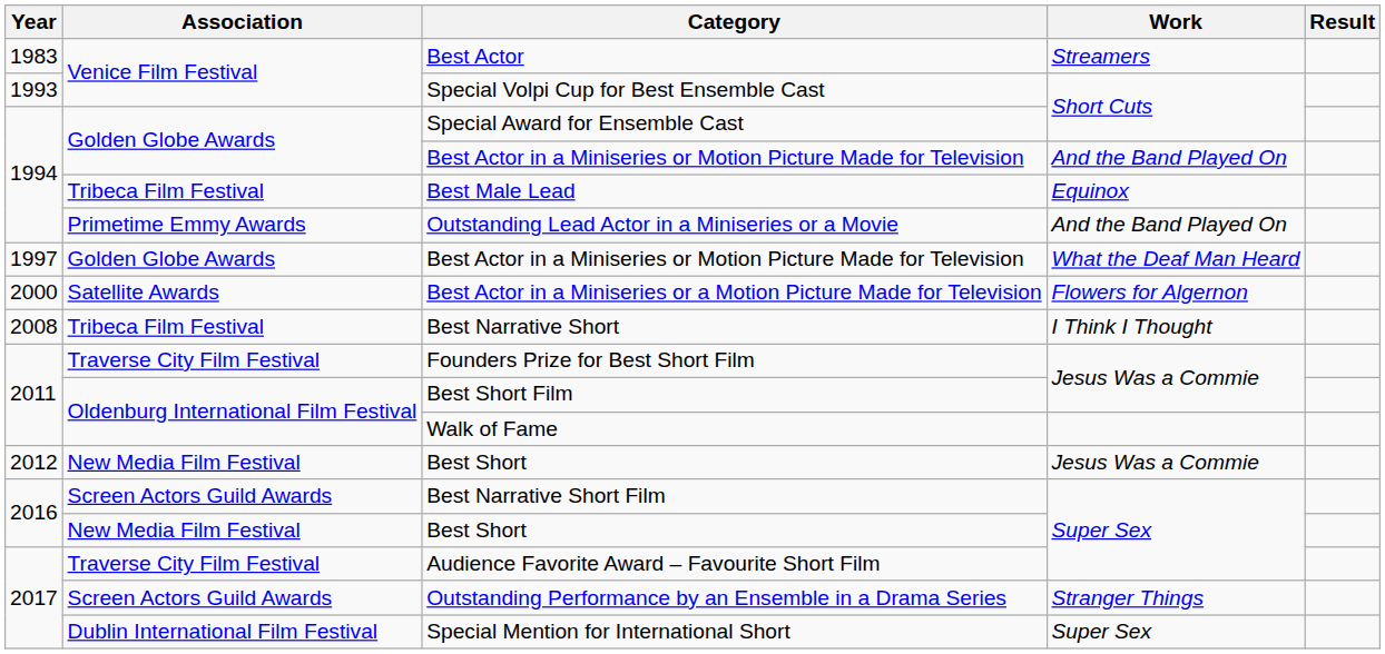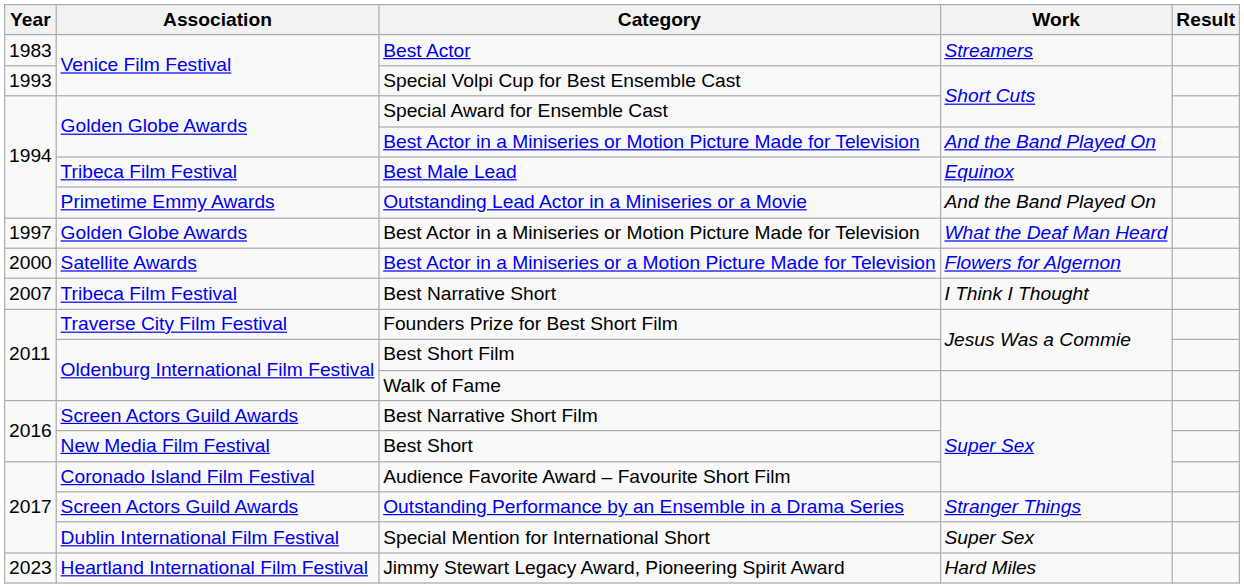 <table class="wikitable sortable">
 <tr>
 <th>Year</th>
 <th>Association</th>
 <th>Category</th>
 <th>Work</th>
 <th>Result</th>
 </tr>
 <tr>
 <td>1983</td>
 <td rowspan="2"><a href='#'>Venice Film Festival</a></td>
 <td><a href='#'>Best Actor</a></td>
 <td><em><a href='#'>Streamers</a></em></td>
 <td></td>
 </tr>
 <tr>
 <td>1993</td>
 <td>Special Volpi Cup for Best Ensemble Cast</td>
 <td rowspan="2"><em><a href='#'>Short Cuts</a></em></td>
 <td></td>
 </tr>
 <tr>
 <td rowspan="4">1994</td>
 <td rowspan="2"><a href='#'>Golden Globe Awards</a></td>
 <td>Special Award for Ensemble Cast </td>
 <td></td>
 </tr>
 <tr>
 <td><a href='#'>Best Actor in a Miniseries or Motion Picture Made for Television</a></td>
 <td><em><a href='#'>And the Band Played On</a></em></td>
 <td></td>
 </tr>
 <tr>
 <td><a href='#'>Tribeca Film Festival</a></td>
 <td><a href='#'>Best Male Lead</a></td>
 <td><em><a href='#'>Equinox</a></em></td>
 <td></td>
 </tr>
 <tr>
 <td><a href='#'>Primetime Emmy Awards</a></td>
 <td><a href='#'>Outstanding Lead Actor in a Miniseries or a Movie</a></td>
 <td><em>And the Band Played On</em></td>
 <td></td>
 </tr>
 <tr>
 <td>1997</td>
 <td><a href='#'>Golden Globe Awards</a></td>
 <td>Best Actor in a Miniseries or Motion Picture Made for Television</td>
 <td><em><a href='#'>What the Deaf Man Heard</a></em></td>
 <td></td>
 </tr>
 <tr>
 <td>2000</td>
 <td><a href='#'>Satellite Awards</a></td>
 <td><a href='#'>Best Actor in a Miniseries or a Motion Picture Made for Television</a></td>
 <td><em><a href='#'>Flowers for Algernon</a></em></td>
 <td></td>
 </tr>
 <tr>
-<td>2008</td>
+<td>2007</td>
 <td><a href='#'>Tribeca Film Festival</a></td>
 <td>Best Narrative Short</td>
 <td><em>I Think I Thought</em></td>
 <td></td>
 </tr>
 <tr>
 <td rowspan="3">2011</td>
 <td><a href='#'>Traverse City Film Festival</a></td>
 <td>Founders Prize for Best Short Film</td>
 <td rowspan="2"><em>Jesus Was a Commie</em></td>
 <td></td>
 </tr>
 <tr>
 <td rowspan="2"><a href='#'>Oldenburg International Film Festival</a></td>
 <td>Best Short Film</td>
 <td></td>
 </tr>
 <tr>
 <td>Walk of Fame</td>
 <td></td>
 <td></td>
 </tr>
 <tr>
-<td>2012</td>
-<td><a href='#'>New Media Film Festival</a></td>
-<td>Best Short</td>
-<td><em>Jesus Was a Commie</em></td>
-<td></td>
-</tr>
-<tr>
 <td rowspan="2">2016</td>
 <td><a href='#'>Screen Actors Guild Awards</a></td>
 <td>Best Narrative Short Film</td>
 <td rowspan="3"><em><a href='#'>Super Sex</a></em></td>
 <td></td>
 </tr>
 <tr>
 <td><a href='#'>New Media Film Festival</a></td>
 <td>Best Short</td>
 <td></td>
 </tr>
 <tr>
 <td rowspan="3">2017</td>
-<td><a href='#'>Traverse City Film Festival</a></td>
+<td><a href='#'>Coronado Island Film Festival</a></td>
 <td>Audience Favorite Award – Favourite Short Film</td>
 <td></td>
 </tr>
 <tr>
 <td><a href='#'>Screen Actors Guild Awards</a></td>
 <td><a href='#'>Outstanding Performance by an Ensemble in a Drama Series</a></td>
 <td><em><a href='#'>Stranger Things</a></em></td>
 <td></td>
 </tr>
 <tr>
 <td><a href='#'>Dublin International Film Festival</a></td>
 <td>Special Mention for International Short</td>
 <td><em>Super Sex</em></td>
 <td></td>
 </tr>
+<tr>
+<td>2023</td>
+<td><a href='#'>Heartland International Film Festival</a></td>
+<td>Jimmy Stewart Legacy Award, Pioneering Spirit Award</td>
+<td><em>Hard Miles</em></td>
+<td></td>
+</tr>
 </table>
